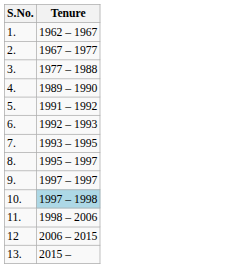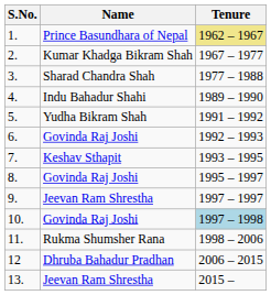 <table class=wikitable>
 <tr>
 <th>S.No.</th>
+<th>Name</th>
 <th>Tenure</th>
 </tr>
 <tr>
 <td>1.</td>
-<td>1962 – 1967</td>
+<td><a href='#'>Prince Basundhara of Nepal</a></td>
+<td style="background: khaki;">1962 – 1967</td>
 </tr>
 <tr>
 <td>2.</td>
+<td>Kumar Khadga Bikram Shah</td>
 <td>1967 – 1977</td>
 </tr>
 <tr>
 <td>3.</td>
+<td>Sharad Chandra Shah</td>
 <td>1977 – 1988</td>
 </tr>
 <tr>
 <td>4.</td>
+<td>Indu Bahadur Shahi</td>
 <td>1989 – 1990</td>
 </tr>
 <tr>
 <td>5.</td>
+<td>Yudha Bikram Shah</td>
 <td>1991 – 1992</td>
 </tr>
 <tr>
 <td>6.</td>
+<td><a href='#'>Govinda Raj Joshi</a></td>
 <td>1992 – 1993</td>
 </tr>
 <tr>
 <td>7.</td>
+<td><a href='#'>Keshav Sthapit</a></td>
 <td>1993 – 1995</td>
 </tr>
 <tr>
 <td>8.</td>
+<td><a href='#'>Govinda Raj Joshi</a></td>
 <td>1995 – 1997</td>
 </tr>
 <tr>
 <td>9.</td>
+<td><a href='#'>Jeevan Ram Shrestha</a></td>
 <td>1997 – 1997</td>
 </tr>
 <tr>
 <td>10.</td>
+<td><a href='#'>Govinda Raj Joshi</a></td>
 <td style="background: lightblue;">1997 – 1998</td>
 </tr>
 <tr>
 <td>11.</td>
+<td>Rukma Shumsher Rana</td>
 <td>1998 – 2006</td>
 </tr>
 <tr>
 <td>12</td>
+<td><a href='#'>Dhruba Bahadur Pradhan</a></td>
 <td>2006 – 2015</td>
 </tr>
 <tr>
 <td>13.</td>
+<td><a href='#'>Jeevan Ram Shrestha</a></td>
 <td>2015 –</td>
 </tr>
 </table>
